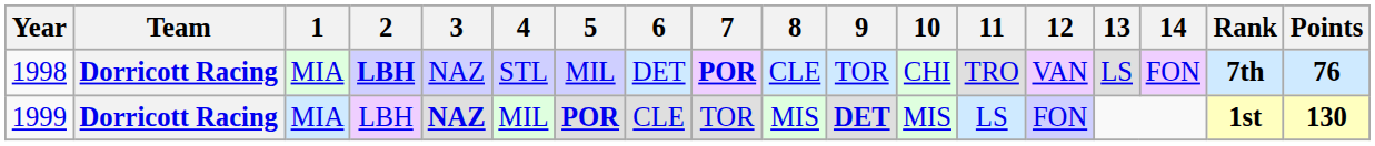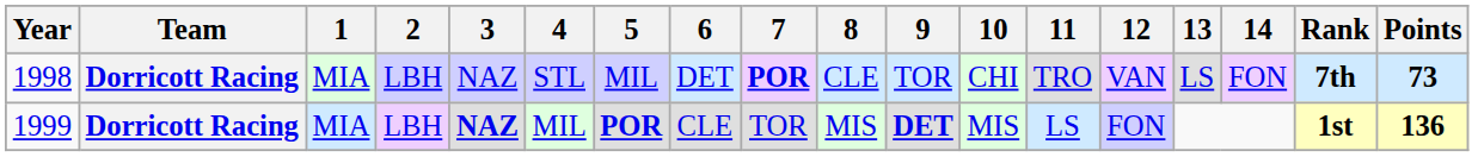 <table class="wikitable" style="text-align:center; font-size:85%">
 <tr>
 <th>Year</th>
 <th>Team</th>
 <th>1</th>
 <th>2</th>
 <th>3</th>
 <th>4</th>
 <th>5</th>
 <th>6</th>
 <th>7</th>
 <th>8</th>
 <th>9</th>
 <th>10</th>
 <th>11</th>
 <th>12</th>
 <th>13</th>
 <th>14</th>
 <th>Rank</th>
 <th>Points</th>
 </tr>
 <tr>
 <td><a href='#'>1998</a></td>
 <th nowrap><a href='#'>Dorricott Racing</a></th>
 <td style="background:#DFFFDF;"><a href='#'>MIA</a><br></td>
-<td style="background:#CFCFFF;"><strong><a href='#'>LBH</a><br></strong></td>
+<td style="background:#CFCFFF;"><a href='#'>LBH</a><br></td>
 <td style="background:#CFCFFF;"><a href='#'>NAZ</a><br></td>
 <td style="background:#CFCFFF;"><a href='#'>STL</a><br></td>
 <td style="background:#CFCFFF;"><a href='#'>MIL</a><br></td>
 <td style="background:#CFEAFF;"><a href='#'>DET</a><br></td>
 <td style="background:#EFCFFF;"><strong><a href='#'>POR</a><br></strong></td>
 <td style="background:#CFEAFF;"><a href='#'>CLE</a><br></td>
 <td style="background:#CFEAFF;"><a href='#'>TOR</a><br></td>
 <td style="background:#DFFFDF;"><a href='#'>CHI</a><br></td>
 <td style="background:#DFDFDF;"><a href='#'>TRO</a><br></td>
 <td style="background:#EFCFFF;"><a href='#'>VAN</a><br></td>
 <td style="background:#DFDFDF;"><a href='#'>LS</a><br></td>
 <td style="background:#EFCFFF;"><a href='#'>FON</a><br></td>
 <td style="background:#CFEAFF;"><strong>7th</strong></td>
-<td style="background:#CFEAFF;"><strong>76</strong></td>
+<td style="background:#CFEAFF;"><strong>73</strong></td>
 </tr>
 <tr>
 <td><a href='#'>1999</a></td>
 <th nowrap><a href='#'>Dorricott Racing</a></th>
 <td style="background:#CFEAFF;"><a href='#'>MIA</a><br></td>
 <td style="background:#EFCFFF;"><a href='#'>LBH</a><br></td>
 <td style="background:#DFDFDF;"><strong><a href='#'>NAZ</a></strong><br></td>
 <td style="background:#DFFFDF;"><a href='#'>MIL</a><br></td>
 <td style="background:#DFDFDF;"><strong><a href='#'>POR</a></strong><br></td>
 <td style="background:#DFDFDF;"><a href='#'>CLE</a><br></td>
 <td style="background:#DFDFDF;"><a href='#'>TOR</a><br></td>
 <td style="background:#DFFFDF;"><a href='#'>MIS</a><br></td>
 <td style="background:#DFDFDF;"><strong><a href='#'>DET</a></strong><br></td>
 <td style="background:#DFFFDF;"><a href='#'>MIS</a><br></td>
 <td style="background:#CFEAFF;"><a href='#'>LS</a><br></td>
 <td style="background:#CFCFFF;"><a href='#'>FON</a><br></td>
 <td colspan=2></td>
 <td style="background:#FFFFBF;"><strong>1st</strong></td>
-<td style="background:#FFFFBF;"><strong>130</strong></td>
+<td style="background:#FFFFBF;"><strong>136</strong></td>
 </tr>
 </table>
